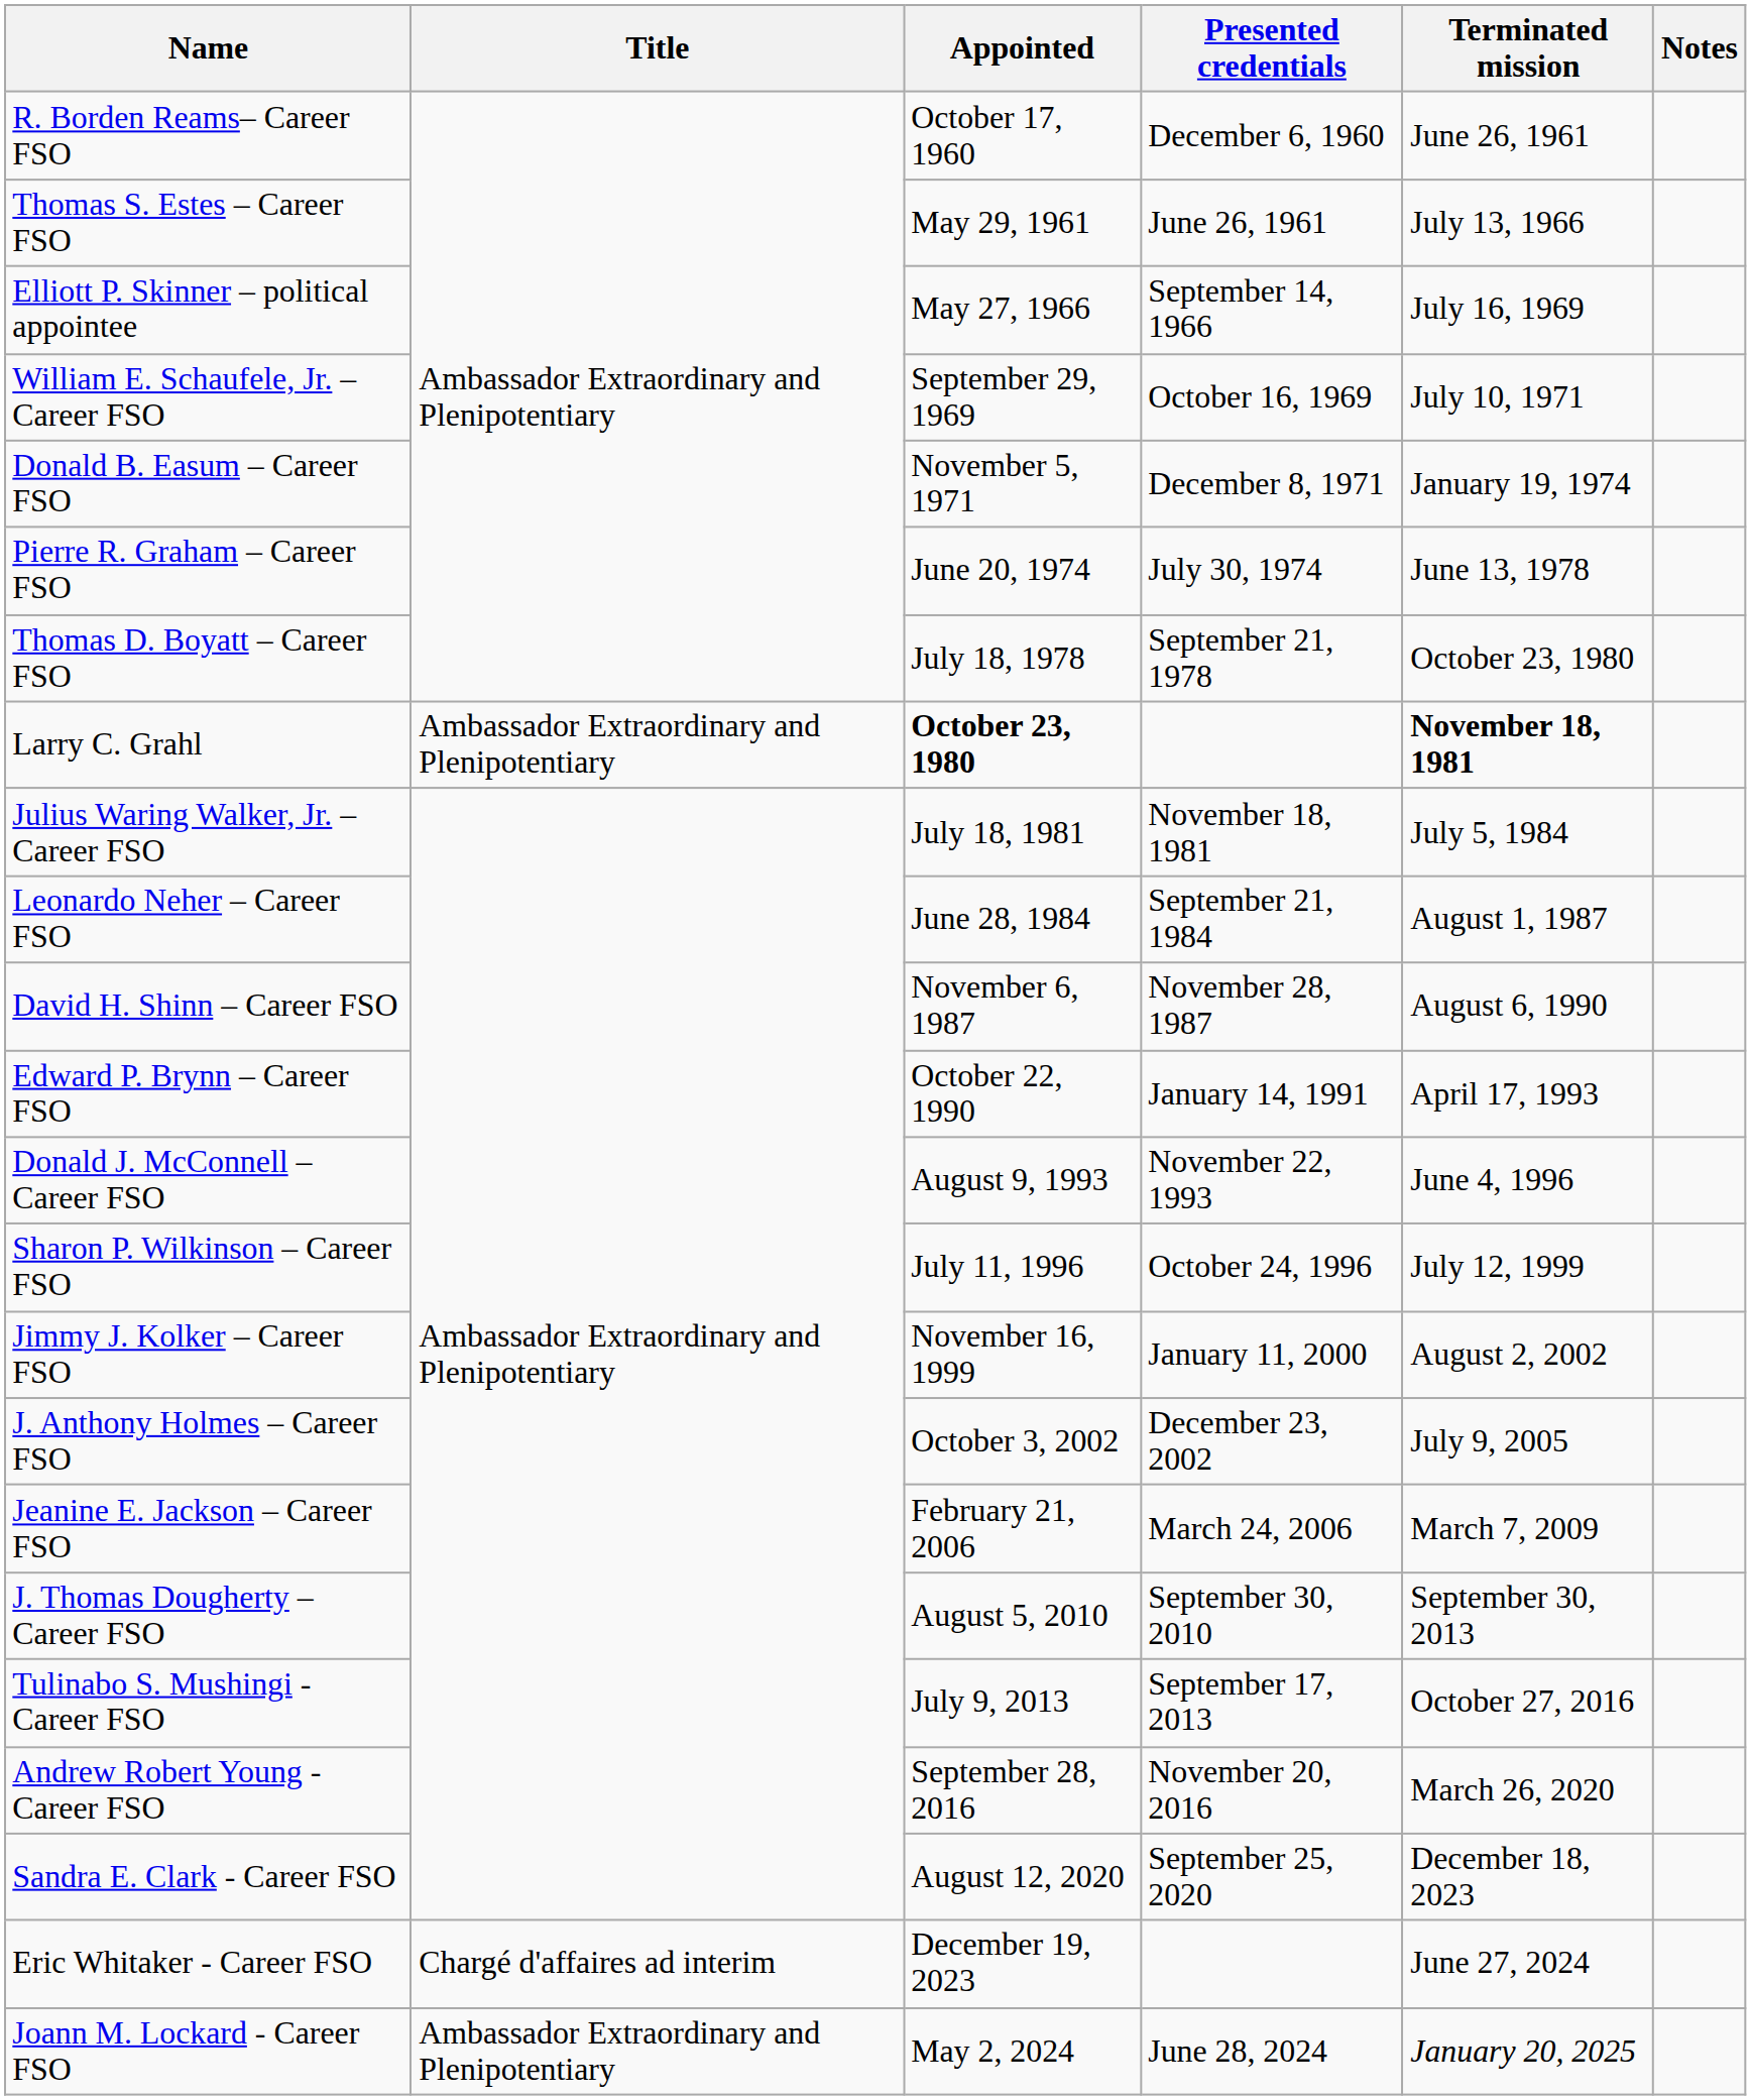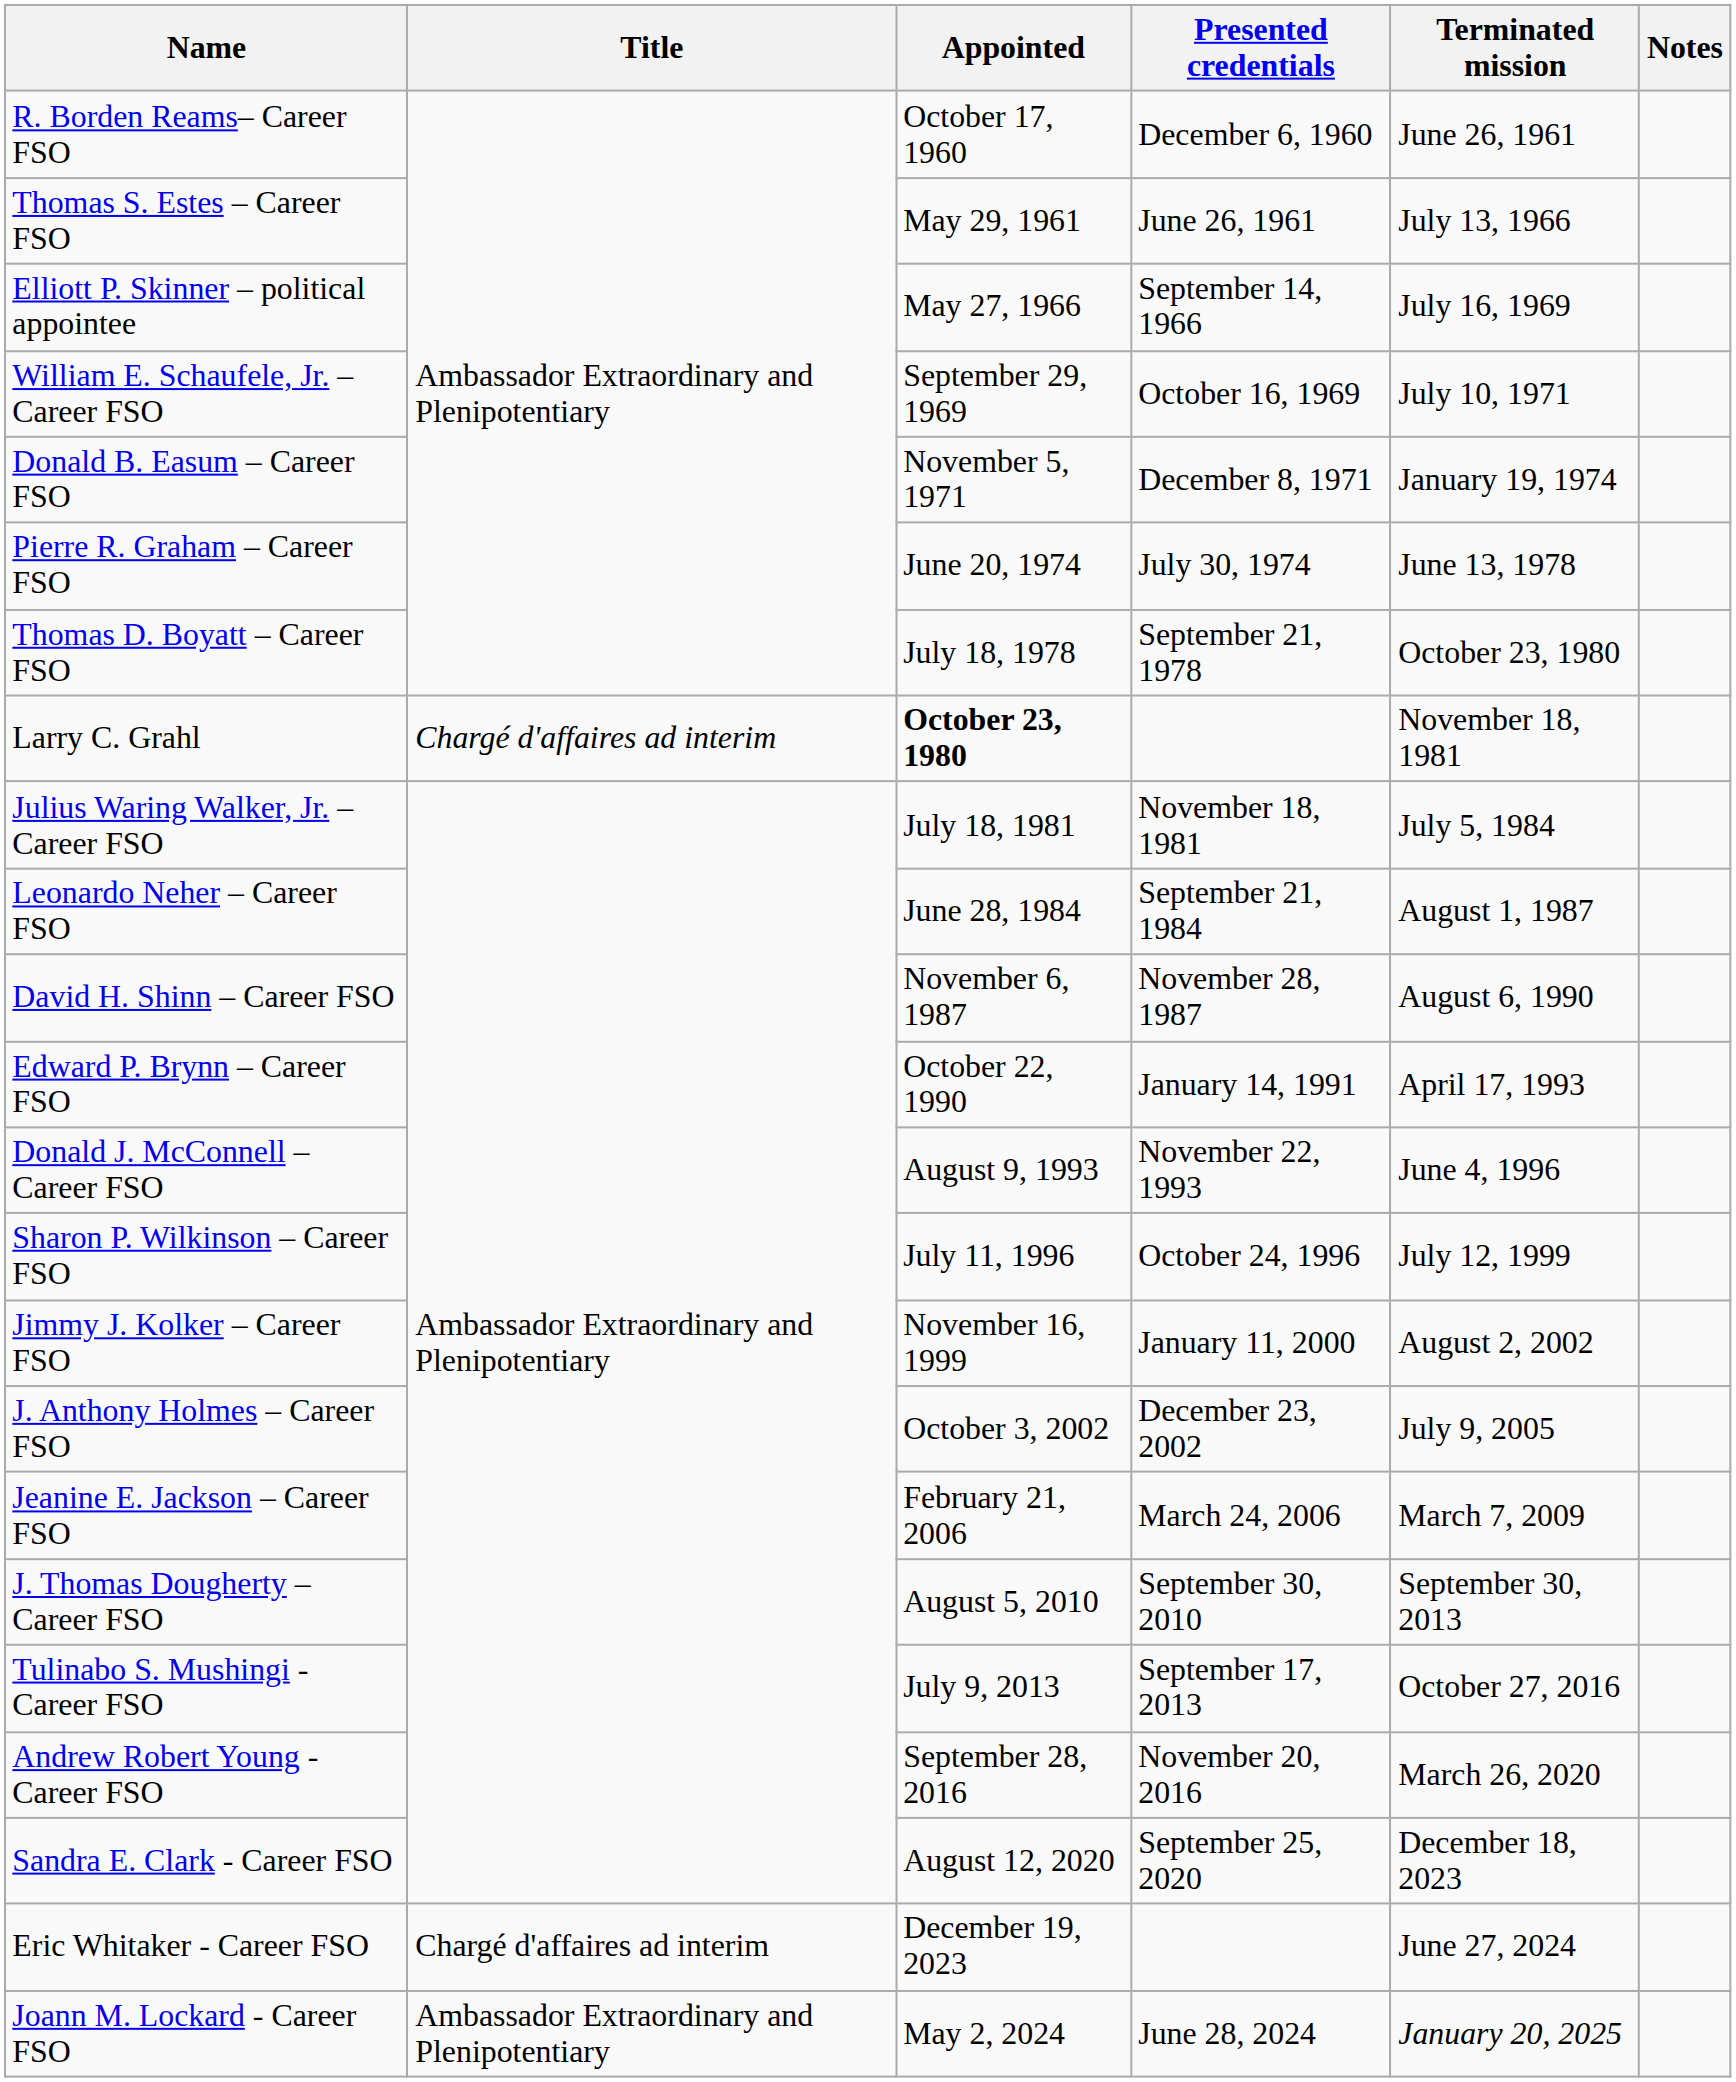 <table class="wikitable">
 <tr>
 <th>Name</th>
 <th>Title</th>
 <th>Appointed</th>
 <th><a href='#'>Presented credentials</a></th>
 <th>Terminated mission</th>
 <th>Notes</th>
 </tr>
 <tr>
 <td><a href='#'>R. Borden Reams</a>– Career FSO</td>
 <td rowspan="7">Ambassador Extraordinary and Plenipotentiary</td>
 <td>October 17, 1960</td>
 <td>December 6, 1960</td>
 <td>June 26, 1961</td>
 <td></td>
 </tr>
 <tr>
 <td><a href='#'>Thomas S. Estes</a> – Career FSO</td>
 <td>May 29, 1961</td>
 <td>June 26, 1961</td>
 <td>July 13, 1966</td>
 <td></td>
 </tr>
 <tr>
 <td><a href='#'>Elliott P. Skinner</a> – political appointee</td>
 <td>May 27, 1966</td>
 <td>September 14, 1966</td>
 <td>July 16, 1969</td>
 <td></td>
 </tr>
 <tr>
 <td><a href='#'>William E. Schaufele, Jr.</a> – Career FSO</td>
 <td>September 29, 1969</td>
 <td>October 16, 1969</td>
 <td>July 10, 1971</td>
 <td></td>
 </tr>
 <tr>
 <td><a href='#'>Donald B. Easum</a> – Career FSO</td>
 <td>November 5, 1971</td>
 <td>December 8, 1971</td>
 <td>January 19, 1974</td>
 <td></td>
 </tr>
 <tr>
 <td><a href='#'>Pierre R. Graham</a> – Career FSO</td>
 <td>June 20, 1974</td>
 <td>July 30, 1974</td>
 <td>June 13, 1978</td>
 <td></td>
 </tr>
 <tr>
 <td><a href='#'>Thomas D. Boyatt</a> – Career FSO</td>
 <td>July 18, 1978</td>
 <td>September 21, 1978</td>
 <td>October 23, 1980</td>
 <td></td>
 </tr>
 <tr>
 <td>Larry C. Grahl</td>
-<td>Ambassador Extraordinary and Plenipotentiary</td>
+<td><em>Chargé d'affaires ad interim</em></td>
 <td><strong>October 23, 1980</strong></td>
 <td></td>
-<td><strong>November 18, 1981</strong></td>
+<td>November 18, 1981</td>
 <td></td>
 </tr>
 <tr>
 <td><a href='#'>Julius Waring Walker, Jr.</a> – Career FSO</td>
 <td rowspan="13">Ambassador Extraordinary and Plenipotentiary</td>
 <td>July 18, 1981</td>
 <td>November 18, 1981</td>
 <td>July 5, 1984</td>
 <td></td>
 </tr>
 <tr>
 <td><a href='#'>Leonardo Neher</a> – Career FSO</td>
 <td>June 28, 1984</td>
 <td>September 21, 1984</td>
 <td>August 1, 1987</td>
 <td></td>
 </tr>
 <tr>
 <td><a href='#'>David H. Shinn</a> – Career FSO</td>
 <td>November 6, 1987</td>
 <td>November 28, 1987</td>
 <td>August 6, 1990</td>
 <td></td>
 </tr>
 <tr>
 <td><a href='#'>Edward P. Brynn</a> – Career FSO</td>
 <td>October 22, 1990</td>
 <td>January 14, 1991</td>
 <td>April 17, 1993</td>
 <td></td>
 </tr>
 <tr>
 <td><a href='#'>Donald J. McConnell</a> – Career FSO</td>
 <td>August 9, 1993</td>
 <td>November 22, 1993</td>
 <td>June 4, 1996</td>
 <td></td>
 </tr>
 <tr>
 <td><a href='#'>Sharon P. Wilkinson</a> – Career FSO</td>
 <td>July 11, 1996</td>
 <td>October 24, 1996</td>
 <td>July 12, 1999</td>
 <td></td>
 </tr>
 <tr>
 <td><a href='#'>Jimmy J. Kolker</a> – Career FSO</td>
 <td>November 16, 1999</td>
 <td>January 11, 2000</td>
 <td>August 2, 2002</td>
 <td></td>
 </tr>
 <tr>
 <td><a href='#'>J. Anthony Holmes</a> – Career FSO</td>
 <td>October 3, 2002</td>
 <td>December 23, 2002</td>
 <td>July 9, 2005</td>
 <td></td>
 </tr>
 <tr>
 <td><a href='#'>Jeanine E. Jackson</a> – Career FSO</td>
 <td>February 21, 2006</td>
 <td>March 24, 2006</td>
 <td>March 7, 2009</td>
 <td></td>
 </tr>
 <tr>
 <td><a href='#'>J. Thomas Dougherty</a> – Career FSO</td>
 <td>August 5, 2010</td>
 <td>September 30, 2010</td>
 <td>September 30, 2013</td>
 <td></td>
 </tr>
 <tr>
 <td><a href='#'>Tulinabo S. Mushingi</a> - Career FSO</td>
 <td>July 9, 2013</td>
 <td>September 17, 2013</td>
 <td>October 27, 2016</td>
 <td></td>
 </tr>
 <tr>
 <td><a href='#'>Andrew Robert Young</a> - Career FSO</td>
 <td>September 28, 2016</td>
 <td>November 20, 2016</td>
 <td>March 26, 2020</td>
 <td></td>
 </tr>
 <tr>
 <td><a href='#'>Sandra E. Clark</a> - Career FSO</td>
 <td>August 12, 2020</td>
 <td>September 25, 2020</td>
 <td>December 18, 2023</td>
 <td></td>
 </tr>
 <tr>
 <td>Eric Whitaker - Career FSO</td>
 <td>Chargé d'affaires ad interim</td>
 <td>December 19, 2023</td>
 <td></td>
 <td>June 27, 2024</td>
 <td></td>
 </tr>
 <tr>
 <td><a href='#'>Joann M. Lockard</a> - Career FSO</td>
 <td>Ambassador Extraordinary and Plenipotentiary</td>
 <td>May 2, 2024</td>
 <td>June 28, 2024</td>
 <td><em>January 20, 2025</em></td>
 <td></td>
 </tr>
 </table>
